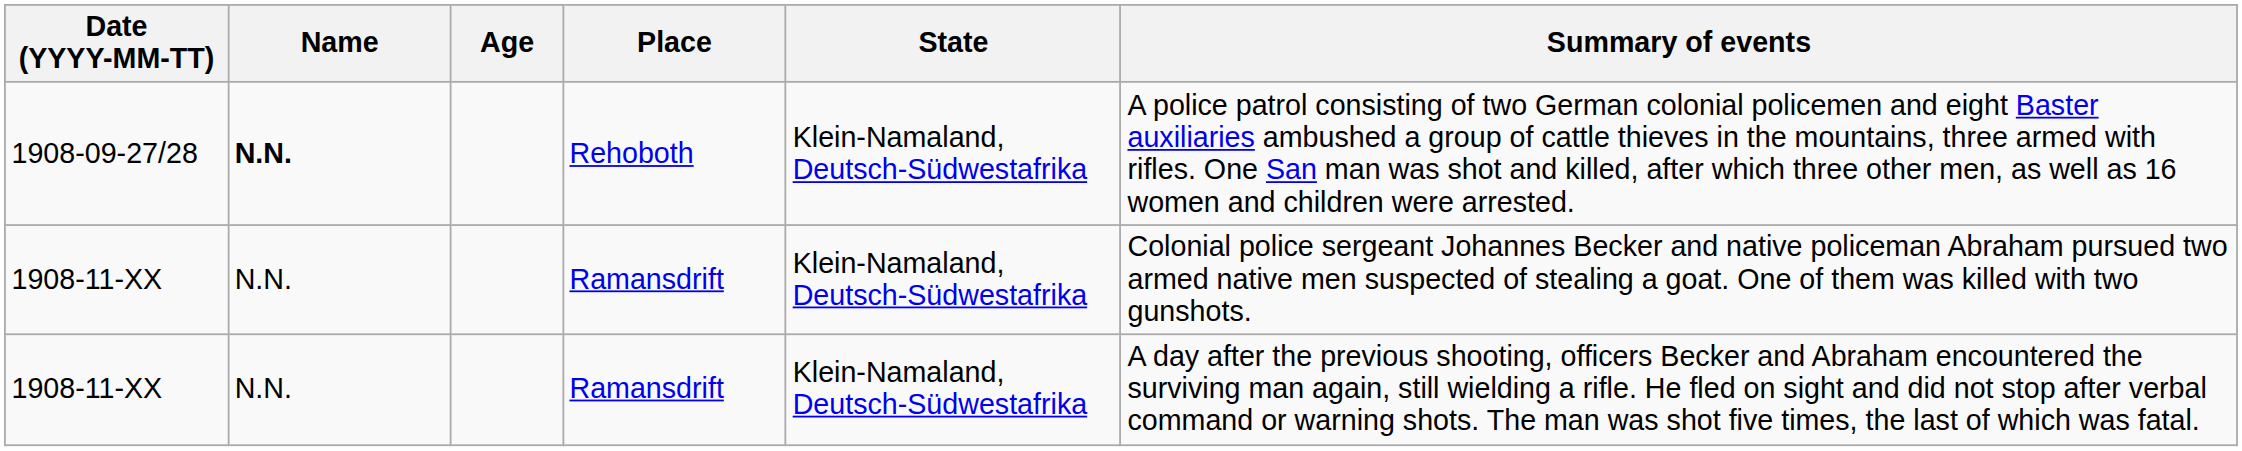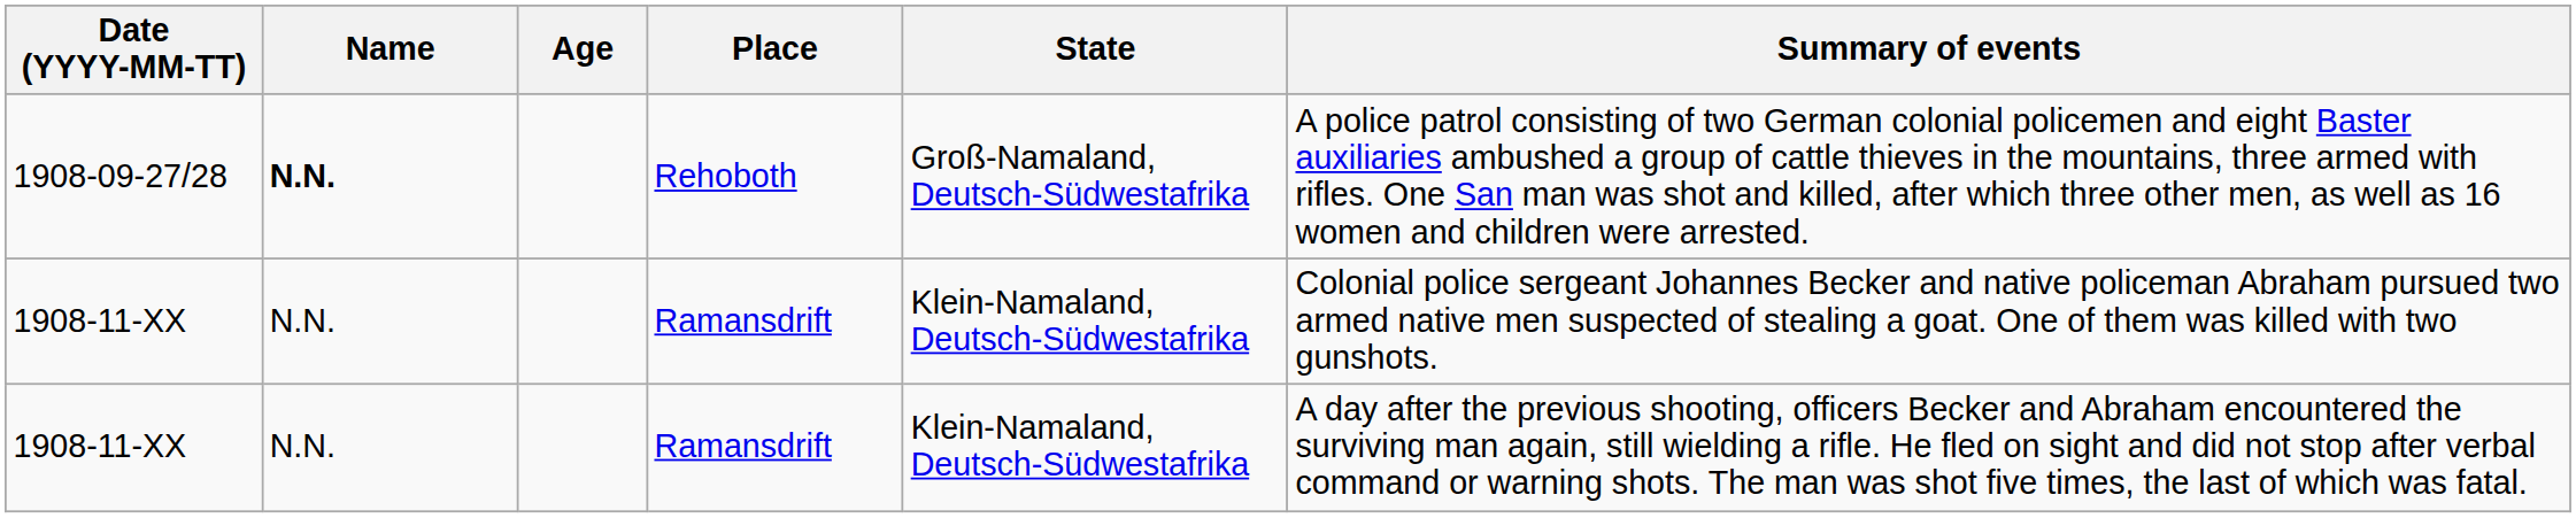 <table class="wikitable sortable static-row-numbers static-row-header-text">
 <tr>
 <th style="width:10%;">Date<br>(YYYY-MM-TT)</th>
 <th style="width:10%;">Name</th>
 <th style="width:5%;">Age</th>
 <th style="width:10%;">Place</th>
 <th style="width:15%;">State</th>
 <th style="width:50%;">Summary of events</th>
 </tr>
 <tr>
 <td>1908-09-27/28</td>
 <td><strong>N.N.</strong></td>
 <td></td>
 <td><a href='#'>Rehoboth</a></td>
-<td>Klein-Namaland, <a href='#'>Deutsch-Südwestafrika</a></td>
+<td>Groß-Namaland, <a href='#'>Deutsch-Südwestafrika</a></td>
 <td>A police patrol consisting of two German colonial policemen and eight <a href='#'>Baster</a> <a href='#'>auxiliaries</a> ambushed a group of cattle thieves in the mountains, three armed with rifles. One <a href='#'>San</a> man was shot and killed, after which three other men, as well as 16 women and children were arrested.</td>
 </tr>
 <tr>
 <td>1908-11-XX</td>
 <td>N.N.</td>
 <td></td>
 <td><a href='#'>Ramansdrift</a></td>
 <td>Klein-Namaland, <a href='#'>Deutsch-Südwestafrika</a></td>
 <td>Colonial police sergeant Johannes Becker and native policeman Abraham pursued two armed native men suspected of stealing a goat. One of them was killed with two gunshots.</td>
 </tr>
 <tr>
 <td>1908-11-XX</td>
 <td>N.N.</td>
 <td></td>
 <td><a href='#'>Ramansdrift</a></td>
 <td>Klein-Namaland, <a href='#'>Deutsch-Südwestafrika</a></td>
 <td>A day after the previous shooting, officers Becker and Abraham encountered the surviving man again, still wielding a rifle. He fled on sight and did not stop after verbal command or warning shots. The man was shot five times, the last of which was fatal.</td>
 </tr>
 </table>
